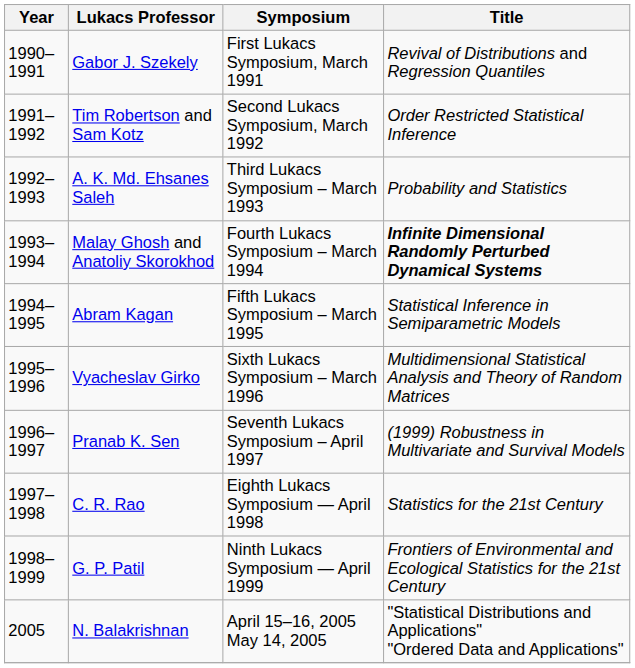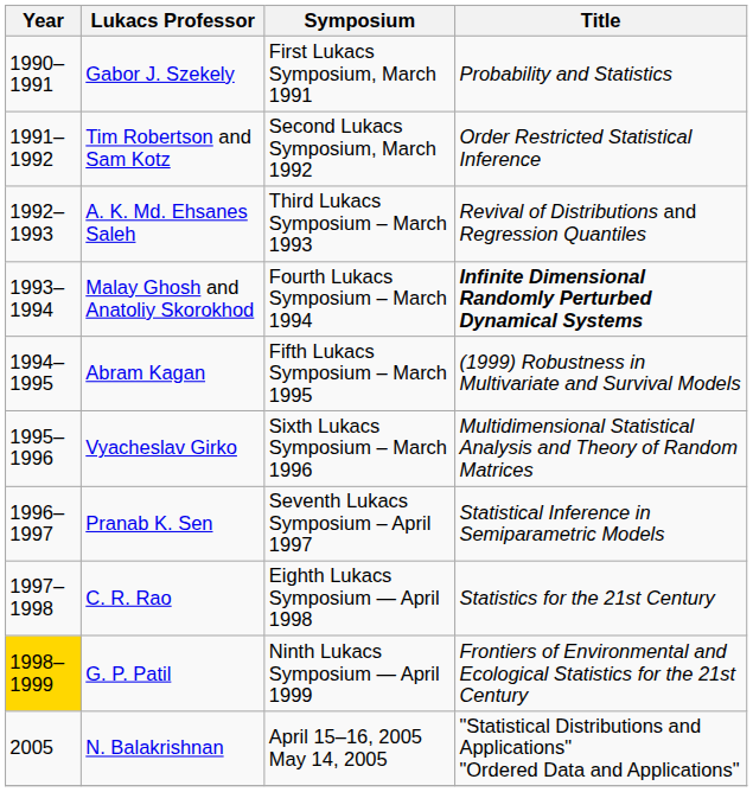 <table class="wikitable">
 <tr>
 <th>Year</th>
 <th>Lukacs Professor</th>
 <th>Symposium</th>
 <th>Title</th>
 </tr>
 <tr>
 <td>1990–1991</td>
 <td><a href='#'>Gabor J. Szekely</a></td>
 <td>First Lukacs Symposium, March 1991</td>
-<td><em>Revival of Distributions</em> and <em>Regression Quantiles</em></td>
+<td><em>Probability and Statistics</em></td>
 </tr>
 <tr>
 <td>1991–1992</td>
 <td><a href='#'>Tim Robertson</a> and <a href='#'>Sam Kotz</a></td>
 <td>Second Lukacs Symposium, March 1992</td>
 <td><em>Order Restricted Statistical Inference</em></td>
 </tr>
 <tr>
 <td>1992–1993</td>
 <td><a href='#'>A. K. Md. Ehsanes Saleh</a></td>
 <td>Third Lukacs Symposium – March 1993</td>
-<td><em>Probability and Statistics</em></td>
+<td><em>Revival of Distributions</em> and <em>Regression Quantiles</em></td>
 </tr>
 <tr>
 <td>1993–1994</td>
 <td><a href='#'>Malay Ghosh</a> and <a href='#'>Anatoliy Skorokhod</a></td>
 <td>Fourth Lukacs Symposium – March 1994</td>
 <td><strong><em>Infinite Dimensional Randomly Perturbed Dynamical Systems</em></strong></td>
 </tr>
 <tr>
 <td>1994–1995</td>
 <td><a href='#'>Abram Kagan</a></td>
 <td>Fifth Lukacs Symposium – March 1995</td>
-<td><em>Statistical Inference in Semiparametric Models</em></td>
+<td><em>(1999) Robustness in Multivariate and Survival Models</em></td>
 </tr>
 <tr>
 <td>1995–1996</td>
 <td><a href='#'>Vyacheslav Girko</a></td>
 <td>Sixth Lukacs Symposium – March 1996</td>
 <td><em>Multidimensional Statistical Analysis and Theory of Random Matrices</em></td>
 </tr>
 <tr>
 <td>1996–1997</td>
 <td><a href='#'>Pranab K. Sen</a></td>
 <td>Seventh Lukacs Symposium – April 1997</td>
-<td><em>(1999) Robustness in Multivariate and Survival Models</em></td>
+<td><em>Statistical Inference in Semiparametric Models</em></td>
 </tr>
 <tr>
 <td>1997–1998</td>
 <td><a href='#'>C. R. Rao</a></td>
 <td>Eighth Lukacs Symposium — April 1998</td>
 <td><em>Statistics for the 21st Century</em></td>
 </tr>
 <tr>
-<td>1998–1999</td>
+<td style="background: gold;">1998–1999</td>
 <td><a href='#'>G. P. Patil</a></td>
 <td>Ninth Lukacs Symposium — April 1999</td>
 <td><em>Frontiers of Environmental and Ecological Statistics for the 21st Century</em></td>
 </tr>
 <tr>
 <td>2005</td>
 <td><a href='#'>N. Balakrishnan</a></td>
 <td>April 15–16, 2005 <br> May 14, 2005</td>
 <td>"Statistical Distributions and Applications" <br> "Ordered Data and Applications"</td>
 </tr>
 <tr>
 </tr>
 </table>
